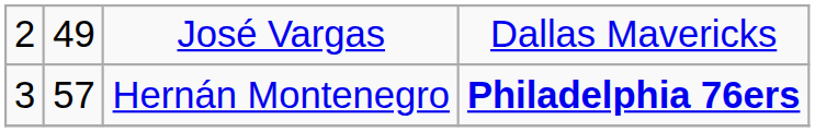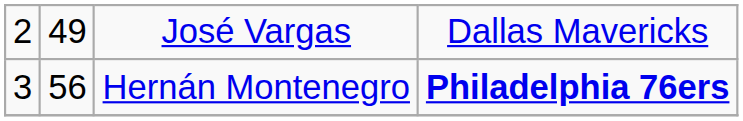 <table class="wikitable">
 <tr align="center" bgcolor="">
 <td>2</td>
 <td>49</td>
 <td><a href='#'>José Vargas</a></td>
 <td><a href='#'>Dallas Mavericks</a></td>
 </tr>
 <tr align="center" bgcolor="">
 <td>3</td>
-<td>57</td>
+<td>56</td>
 <td><a href='#'>Hernán Montenegro</a></td>
 <td><strong><a href='#'>Philadelphia 76ers</a></strong></td>
 </tr>
 <tr align="center" bgcolor="">
 </tr>
 </table>
